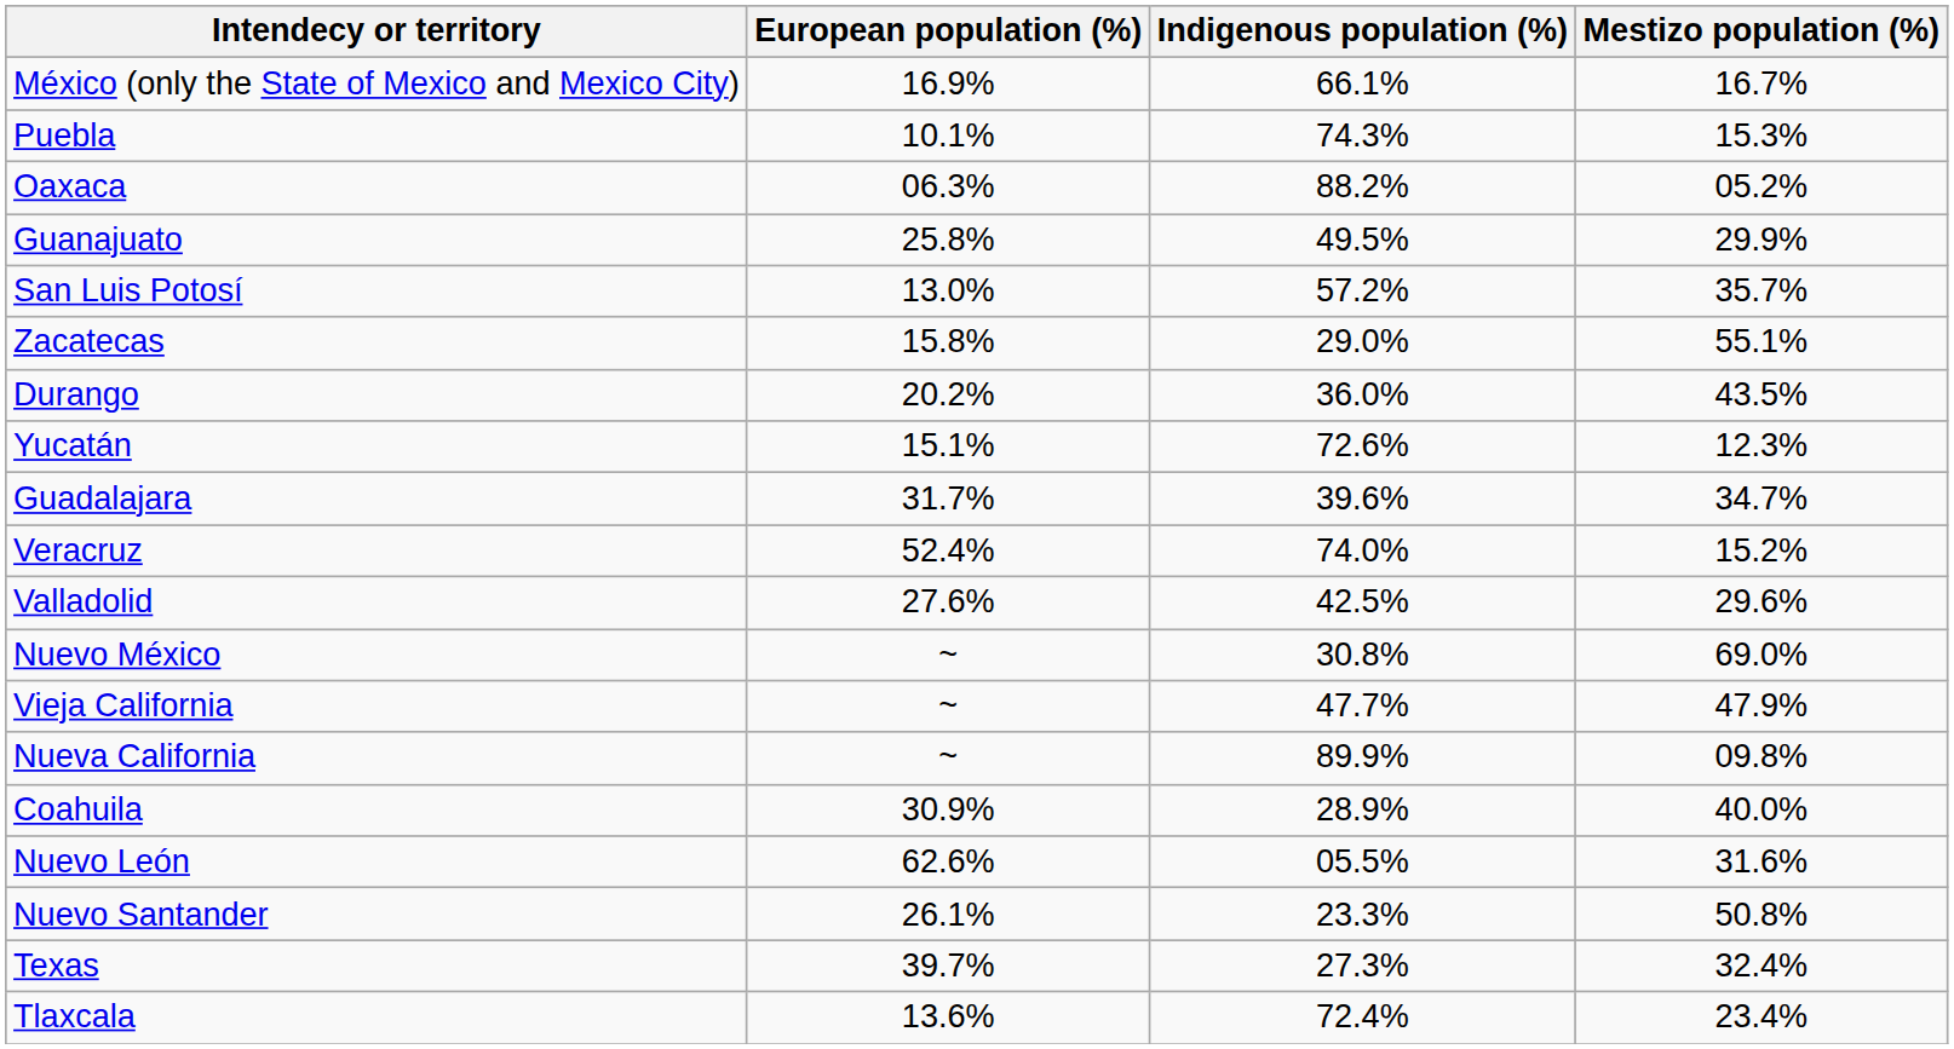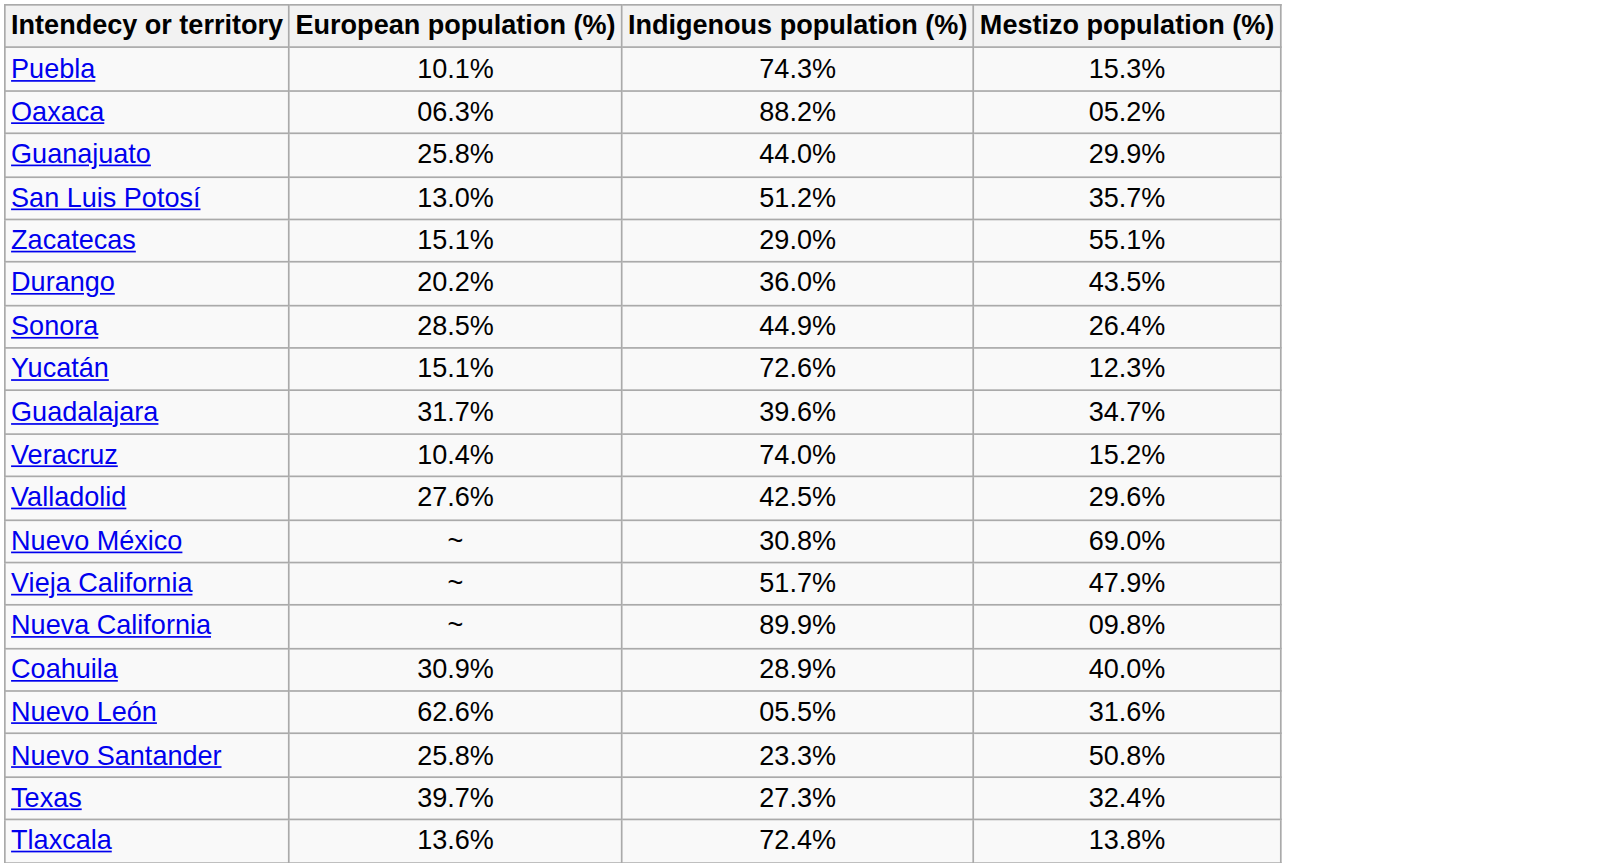 <table class="wikitable sortable" style="float:center; text-align:center;">
 <tr>
 <th>Intendecy or territory</th>
 <th>European population (%)</th>
 <th>Indigenous population (%)</th>
 <th>Mestizo population (%)</th>
-</tr>
-<tr>
-<td align="left"><a href='#'>México</a> (only the <a href='#'>State of Mexico</a> and <a href='#'>Mexico City</a>)</td>
-<td>16.9%</td>
-<td>66.1%</td>
-<td>16.7%</td>
 </tr>
 <tr>
 <td align="left"><a href='#'>Puebla</a></td>
 <td>10.1%</td>
 <td>74.3%</td>
 <td>15.3%</td>
 </tr>
 <tr>
 <td align="left"><a href='#'>Oaxaca</a></td>
 <td>06.3%</td>
 <td>88.2%</td>
 <td>05.2%</td>
 </tr>
 <tr>
 <td align="left"><a href='#'>Guanajuato</a></td>
 <td>25.8%</td>
-<td>49.5%</td>
+<td>44.0%</td>
 <td>29.9%</td>
 </tr>
 <tr>
 <td align="left"><a href='#'>San Luis Potosí</a></td>
 <td>13.0%</td>
-<td>57.2%</td>
+<td>51.2%</td>
 <td>35.7%</td>
 </tr>
 <tr>
 <td align="left"><a href='#'>Zacatecas</a></td>
-<td>15.8%</td>
+<td>15.1%</td>
 <td>29.0%</td>
 <td>55.1%</td>
 </tr>
 <tr>
 <td align="left"><a href='#'>Durango</a></td>
 <td>20.2%</td>
 <td>36.0%</td>
 <td>43.5%</td>
+</tr>
+<tr>
+<td align="left"><a href='#'>Sonora</a></td>
+<td>28.5%</td>
+<td>44.9%</td>
+<td>26.4%</td>
 </tr>
 <tr>
 <td align="left"><a href='#'>Yucatán</a></td>
 <td>15.1%</td>
 <td>72.6%</td>
 <td>12.3%</td>
 </tr>
 <tr>
 <td align="left"><a href='#'>Guadalajara</a></td>
 <td>31.7%</td>
 <td>39.6%</td>
 <td>34.7%</td>
 </tr>
 <tr>
 <td align="left"><a href='#'>Veracruz</a></td>
-<td>52.4%</td>
+<td>10.4%</td>
 <td>74.0%</td>
 <td>15.2%</td>
 </tr>
 <tr>
 <td align="left"><a href='#'>Valladolid</a></td>
 <td>27.6%</td>
 <td>42.5%</td>
 <td>29.6%</td>
 </tr>
 <tr>
 <td align="left"><a href='#'>Nuevo México</a></td>
 <td>~</td>
 <td>30.8%</td>
 <td>69.0%</td>
 </tr>
 <tr>
 <td align="left"><a href='#'>Vieja California</a></td>
 <td>~</td>
-<td>47.7%</td>
+<td>51.7%</td>
 <td>47.9%</td>
 </tr>
 <tr>
 <td align="left"><a href='#'>Nueva California</a></td>
 <td>~</td>
 <td>89.9%</td>
 <td>09.8%</td>
 </tr>
 <tr>
 <td align="left"><a href='#'>Coahuila</a></td>
 <td>30.9%</td>
 <td>28.9%</td>
 <td>40.0%</td>
 </tr>
 <tr>
 <td align="left"><a href='#'>Nuevo León</a></td>
 <td>62.6%</td>
 <td>05.5%</td>
 <td>31.6%</td>
 </tr>
 <tr>
 <td align="left"><a href='#'>Nuevo Santander</a></td>
-<td>26.1%</td>
+<td>25.8%</td>
 <td>23.3%</td>
 <td>50.8%</td>
 </tr>
 <tr>
 <td align="left"><a href='#'>Texas</a></td>
 <td>39.7%</td>
 <td>27.3%</td>
 <td>32.4%</td>
 </tr>
 <tr>
 <td align="left"><a href='#'>Tlaxcala</a></td>
 <td>13.6%</td>
 <td>72.4%</td>
-<td>23.4%</td>
+<td>13.8%</td>
 </tr>
 <tr>
 </tr>
 </table>
